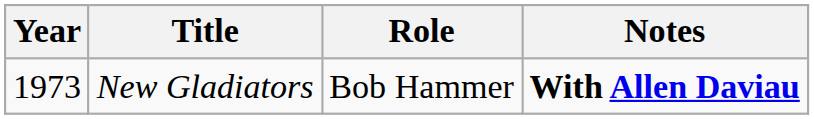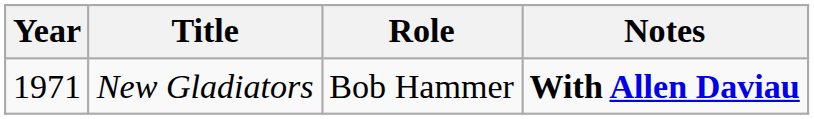 <table class="wikitable">
 <tr>
 <th>Year</th>
 <th>Title</th>
 <th>Role</th>
 <th>Notes</th>
 </tr>
 <tr>
-<td>1973</td>
+<td>1971</td>
 <td><em>New Gladiators</em></td>
 <td>Bob Hammer</td>
 <td><strong>With <a href='#'>Allen Daviau</a></strong></td>
 </tr>
 </table>
